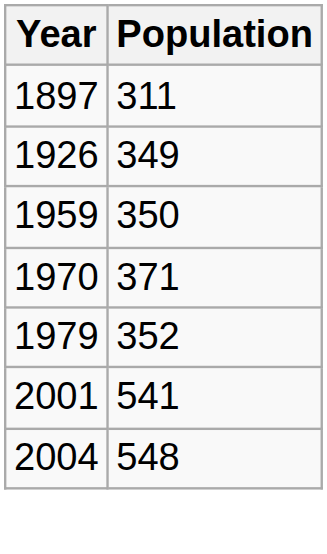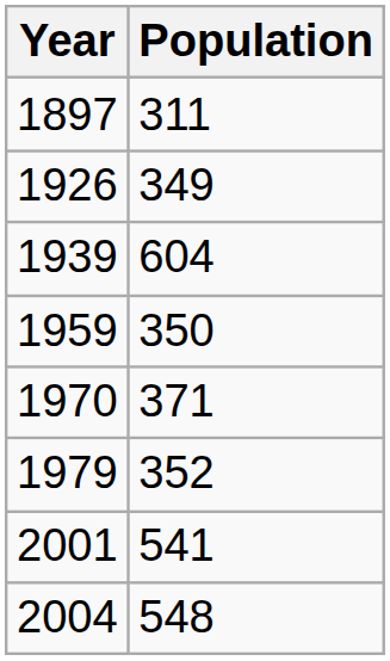 <table class="wikitable">
 <tr>
 <th>Year</th>
 <th>Population</th>
 </tr>
 <tr>
 <td>1897</td>
 <td>311</td>
 </tr>
 <tr>
 <td>1926</td>
 <td>349</td>
+</tr>
+<tr>
+<td>1939</td>
+<td>604</td>
 </tr>
 <tr>
 <td>1959</td>
 <td>350</td>
 </tr>
 <tr>
 <td>1970</td>
 <td>371</td>
 </tr>
 <tr>
 <td>1979</td>
 <td>352</td>
 </tr>
 <tr>
 <td>2001</td>
 <td>541</td>
 </tr>
 <tr>
 <td>2004</td>
 <td>548</td>
 </tr>
 </table>
